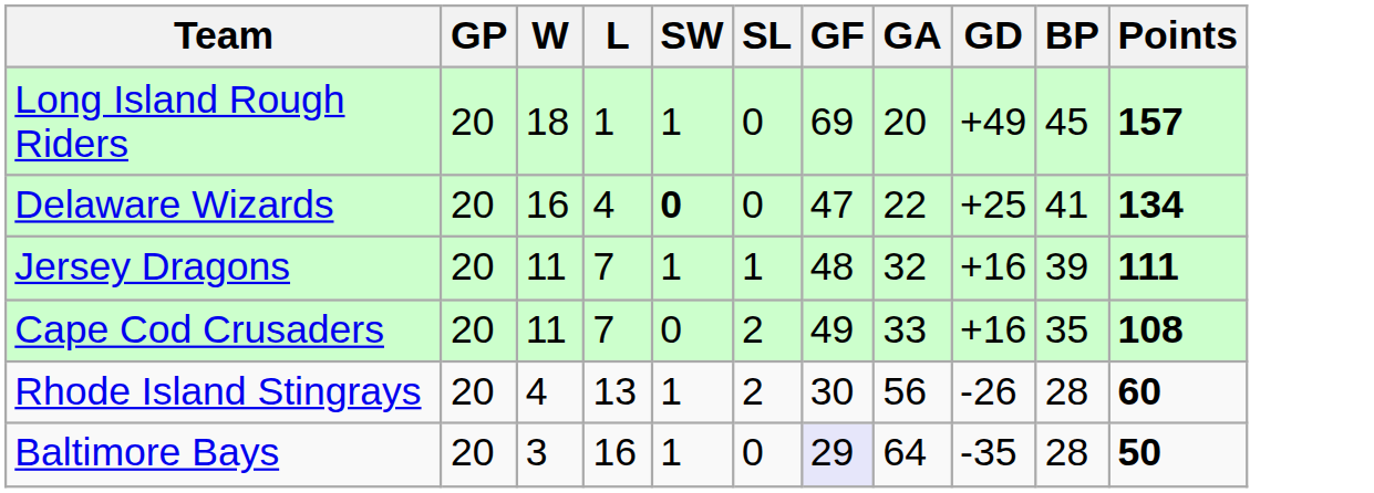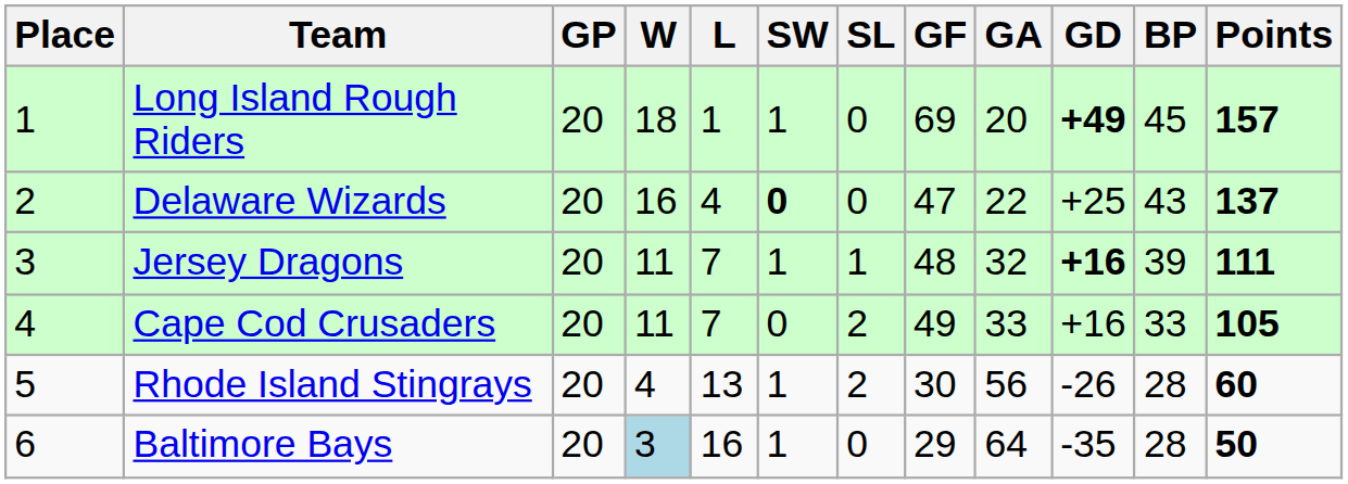 <table class="wikitable">
 <tr>
+<th>Place</th>
 <th style="width:170px;">Team</th>
 <th width="20">GP</th>
 <th width="20">W</th>
 <th width="20">L</th>
 <th width="20">SW</th>
 <th width="20">SL</th>
 <th width="20">GF</th>
 <th width="20">GA</th>
 <th width="25">GD</th>
 <th width="20">BP</th>
 <th>Points</th>
 </tr>
 <tr style="background:#cfc;">
+<td>1</td>
 <td><a href='#'>Long Island Rough Riders</a></td>
 <td>20</td>
 <td>18</td>
 <td>1</td>
 <td>1</td>
 <td>0</td>
 <td>69</td>
 <td>20</td>
-<td>+49</td>
+<td><strong>+49</strong></td>
 <td>45</td>
 <td><strong>157</strong></td>
 </tr>
 <tr style="background:#cfc;">
+<td>2</td>
 <td><a href='#'>Delaware Wizards</a></td>
 <td>20</td>
 <td>16</td>
 <td>4</td>
 <td><strong>0</strong></td>
 <td>0</td>
 <td>47</td>
 <td>22</td>
 <td>+25</td>
-<td>41</td>
-<td><strong>134</strong></td>
+<td>43</td>
+<td><strong>137</strong></td>
 </tr>
 <tr style="background:#cfc;">
+<td>3</td>
 <td><a href='#'>Jersey Dragons</a></td>
 <td>20</td>
 <td>11</td>
 <td>7</td>
 <td>1</td>
 <td>1</td>
 <td>48</td>
 <td>32</td>
-<td>+16</td>
+<td><strong>+16</strong></td>
 <td>39</td>
 <td><strong>111</strong></td>
 </tr>
 <tr style="background:#cfc;">
+<td>4</td>
 <td><a href='#'>Cape Cod Crusaders</a></td>
 <td>20</td>
 <td>11</td>
 <td>7</td>
 <td>0</td>
 <td>2</td>
 <td>49</td>
 <td>33</td>
 <td>+16</td>
-<td>35</td>
-<td><strong>108</strong></td>
+<td>33</td>
+<td><strong>105</strong></td>
 </tr>
 <tr>
+<td>5</td>
 <td><a href='#'>Rhode Island Stingrays</a></td>
 <td>20</td>
 <td>4</td>
 <td>13</td>
 <td>1</td>
 <td>2</td>
 <td>30</td>
 <td>56</td>
 <td>-26</td>
 <td>28</td>
 <td><strong>60</strong></td>
 </tr>
 <tr>
+<td>6</td>
 <td><a href='#'>Baltimore Bays</a></td>
 <td>20</td>
-<td>3</td>
+<td style="background: lightblue;">3</td>
 <td>16</td>
 <td>1</td>
 <td>0</td>
-<td style="background: lavender;">29</td>
+<td>29</td>
 <td>64</td>
 <td>-35</td>
 <td>28</td>
 <td><strong>50</strong></td>
 </tr>
 </table>
